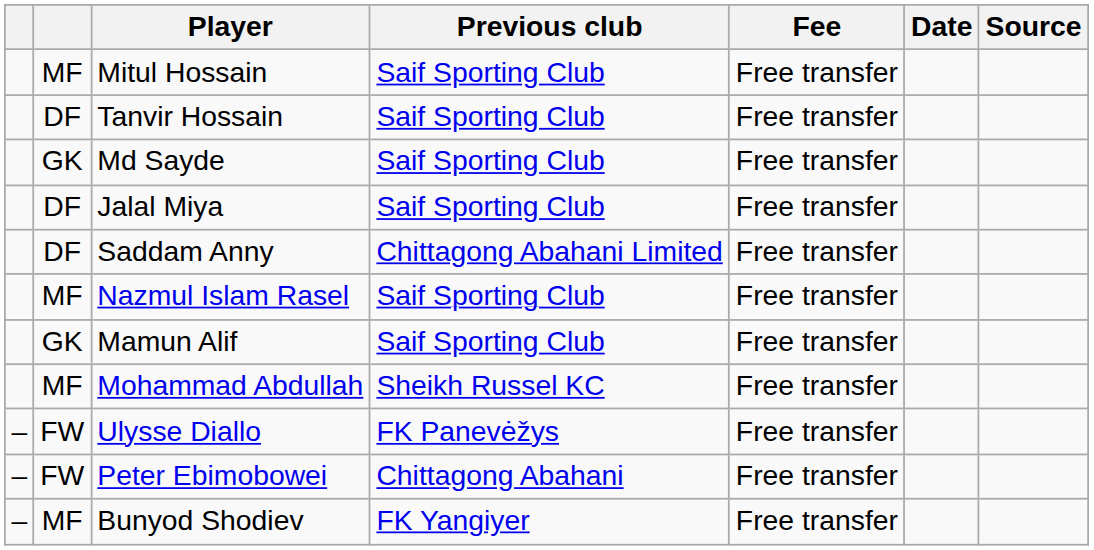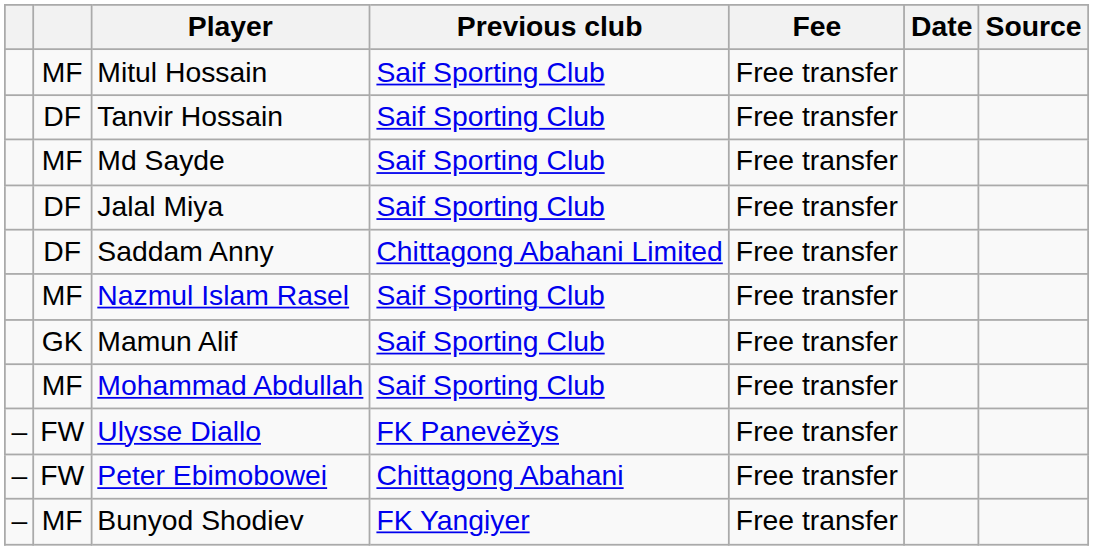 <table class="wikitable plainrowheaders sortable" style="text-align:center">
 <tr>
 <th></th>
 <th></th>
 <th>Player</th>
 <th>Previous club</th>
 <th>Fee</th>
 <th>Date</th>
 <th>Source</th>
 </tr>
 <tr>
 <td align="center"></td>
 <td align="center">MF</td>
 <td align="left"> Mitul Hossain</td>
 <td align="left"> <a href='#'>Saif Sporting Club</a></td>
 <td align="center">Free transfer</td>
 <td></td>
 <td></td>
 </tr>
 <tr>
 <td align="center"></td>
 <td align="center">DF</td>
 <td align="left"> Tanvir Hossain</td>
 <td align="left"> <a href='#'>Saif Sporting Club</a></td>
 <td align="center">Free transfer</td>
 <td></td>
 <td></td>
 </tr>
 <tr>
 <td align="center"></td>
-<td align="center">GK</td>
+<td align="center">MF</td>
 <td align="left"> Md Sayde</td>
 <td align="left"> <a href='#'>Saif Sporting Club</a></td>
 <td align="center">Free transfer</td>
 <td></td>
 </tr>
 <tr>
 <td align="center"></td>
 <td align="center">DF</td>
 <td align="left"> Jalal Miya</td>
 <td align="left"> <a href='#'>Saif Sporting Club</a></td>
 <td align="center">Free transfer</td>
 <td></td>
 <td></td>
 </tr>
 <tr>
 <td align="center"></td>
 <td align="center">DF</td>
 <td align="left"> Saddam Anny</td>
 <td align="left"> <a href='#'>Chittagong Abahani Limited</a></td>
 <td align="center">Free transfer</td>
 <td></td>
 <td></td>
 </tr>
 <tr>
 <td align="center"></td>
 <td align="center">MF</td>
 <td align="left"> <a href='#'>Nazmul Islam Rasel</a></td>
 <td align="left"> <a href='#'>Saif Sporting Club</a></td>
 <td align="center">Free transfer</td>
 <td></td>
 <td></td>
 </tr>
 <tr>
 <td align="center"></td>
 <td align="center">GK</td>
 <td align="left"> Mamun Alif</td>
 <td align="left"> <a href='#'>Saif Sporting Club</a></td>
 <td align="center">Free transfer</td>
 <td></td>
 <td></td>
 </tr>
 <tr>
 <td align="center"></td>
 <td align="center">MF</td>
 <td align="left"> <a href='#'>Mohammad Abdullah</a></td>
-<td align="left"> <a href='#'>Sheikh Russel KC</a></td>
+<td align="left"> <a href='#'>Saif Sporting Club</a></td>
 <td align="center">Free transfer</td>
 <td></td>
 <td></td>
 </tr>
 <tr>
 <td align="center">–</td>
 <td align="center">FW</td>
 <td align="left"> <a href='#'>Ulysse Diallo</a></td>
 <td align="left"> <a href='#'>FK Panevėžys</a></td>
 <td align="center">Free transfer</td>
 <td></td>
 <td></td>
 </tr>
 <tr>
 <td align="center">–</td>
 <td align="center">FW</td>
 <td align="left"> <a href='#'>Peter Ebimobowei</a></td>
 <td align="left"> <a href='#'>Chittagong Abahani</a></td>
 <td align="center">Free transfer</td>
 <td></td>
 <td></td>
 </tr>
 <tr>
 <td align="center">–</td>
 <td align="center">MF</td>
 <td align="left"> Bunyod Shodiev</td>
 <td align="left"> <a href='#'>FK Yangiyer</a></td>
 <td align="center">Free transfer</td>
 <td></td>
 <td></td>
 </tr>
 </table>
